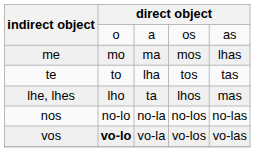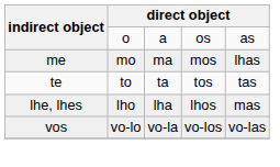 <table class="wikitable" style="text-align: center">
 <tr>
 <th rowspan="2">indirect object</th>
 <th colspan="4">direct object</th>
 </tr>
 <tr>
 <td>o</td>
 <td>a</td>
 <td>os</td>
 <td>as</td>
 </tr>
 <tr style="background-color: #f0f0f0;">
 <td>me</td>
 <td>mo</td>
 <td>ma</td>
 <td>mos</td>
 <td>lhas</td>
 </tr>
 <tr style="background-color: #fafafa;">
 <td>te</td>
 <td>to</td>
-<td>lha</td>
+<td>ta</td>
 <td>tos</td>
 <td>tas</td>
 </tr>
 <tr style="background-color: #f0f0f0;">
 <td>lhe, lhes</td>
 <td>lho</td>
-<td>ta</td>
+<td>lha</td>
 <td>lhos</td>
 <td>mas</td>
 </tr>
-<tr style="background-color: #fafafa;">
-<td>nos</td>
-<td>no-lo</td>
-<td>no-la</td>
-<td>no-los</td>
-<td>no-las</td>
-</tr>
 <tr style="background-color: #f0f0f0;">
 <td>vos</td>
-<td><strong>vo-lo</strong></td>
+<td>vo-lo</td>
 <td>vo-la</td>
 <td>vo-los</td>
 <td>vo-las</td>
 </tr>
 <tr style="background-color: #fafafa;">
 </tr>
 </table>
